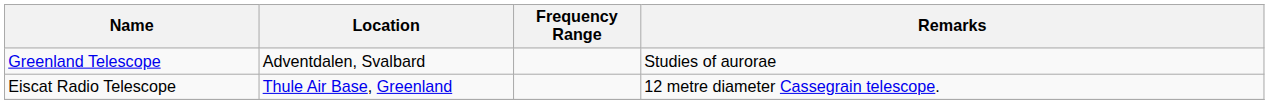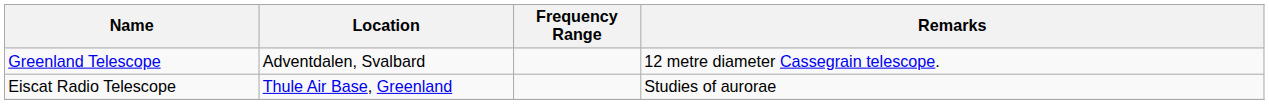 <table class="wikitable">
 <tr>
 <th style="width:20%;">Name</th>
 <th style="width:20%;">Location</th>
 <th style="width:10%;">Frequency Range</th>
 <th style="width:49%;">Remarks</th>
 </tr>
 <tr>
 <td><a href='#'>Greenland Telescope</a></td>
 <td>Adventdalen, Svalbard</td>
 <td></td>
-<td>Studies of aurorae</td>
+<td>12 metre diameter <a href='#'>Cassegrain telescope</a>.</td>
 </tr>
 <tr>
 <td>Eiscat Radio Telescope</td>
 <td><a href='#'>Thule Air Base</a>, <a href='#'>Greenland</a></td>
 <td></td>
-<td>12 metre diameter <a href='#'>Cassegrain telescope</a>.</td>
+<td>Studies of aurorae</td>
 </tr>
 <tr>
 </tr>
 </table>
